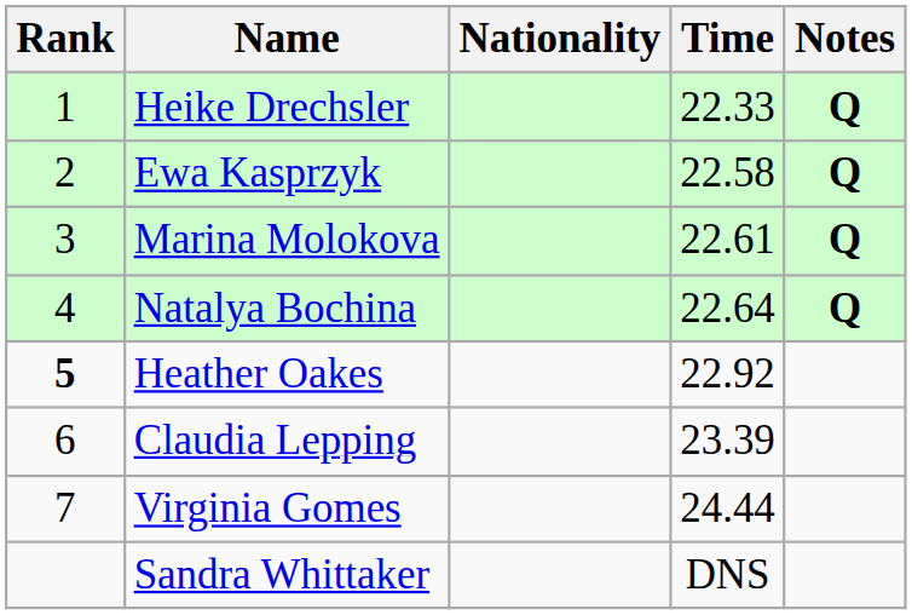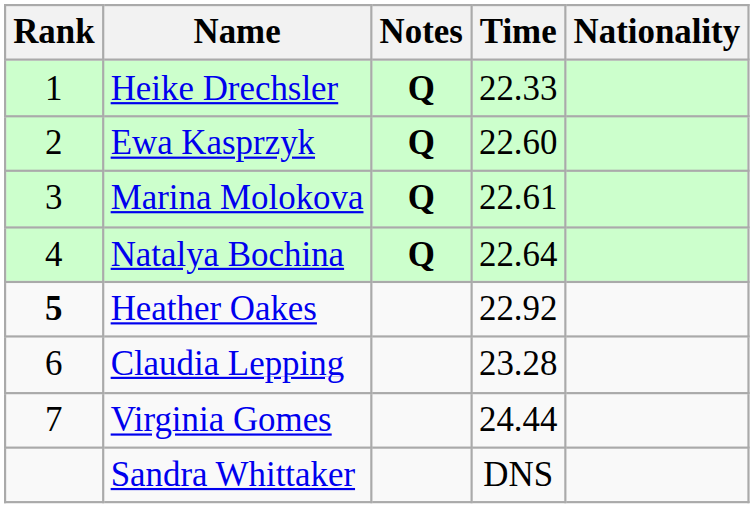 <table class="wikitable sortable" style="text-align:center">
 <tr>
 <th>Rank</th>
 <th>Name</th>
+<th>Notes</th>
+<th>Time</th>
 <th>Nationality</th>
-<th>Time</th>
-<th>Notes</th>
 </tr>
 <tr bgcolor=ccffcc>
 <td>1</td>
 <td align=left><a href='#'>Heike Drechsler</a></td>
+<td><strong>Q</strong></td>
+<td>22.33</td>
 <td align=left></td>
-<td>22.33</td>
-<td><strong>Q</strong></td>
 </tr>
 <tr bgcolor=ccffcc>
 <td>2</td>
 <td align=left><a href='#'>Ewa Kasprzyk</a></td>
+<td><strong>Q</strong></td>
+<td>22.60</td>
 <td align=left></td>
-<td>22.58</td>
-<td><strong>Q</strong></td>
 </tr>
 <tr bgcolor=ccffcc>
 <td>3</td>
 <td align=left><a href='#'>Marina Molokova</a></td>
+<td><strong>Q</strong></td>
+<td>22.61</td>
 <td align=left></td>
-<td>22.61</td>
-<td><strong>Q</strong></td>
 </tr>
 <tr bgcolor=ccffcc>
 <td>4</td>
 <td align=left><a href='#'>Natalya Bochina</a></td>
+<td><strong>Q</strong></td>
+<td>22.64</td>
 <td align=left></td>
-<td>22.64</td>
-<td><strong>Q</strong></td>
 </tr>
 <tr>
 <td><strong>5</strong></td>
 <td align=left><a href='#'>Heather Oakes</a></td>
+<td></td>
+<td>22.92</td>
 <td align=left></td>
-<td>22.92</td>
-<td></td>
 </tr>
 <tr>
 <td>6</td>
 <td align=left><a href='#'>Claudia Lepping</a></td>
+<td></td>
+<td>23.28</td>
 <td align=left></td>
-<td>23.39</td>
-<td></td>
 </tr>
 <tr>
 <td>7</td>
 <td align=left><a href='#'>Virginia Gomes</a></td>
+<td></td>
+<td>24.44</td>
 <td align=left></td>
-<td>24.44</td>
-<td></td>
 </tr>
 <tr>
 <td></td>
 <td align=left><a href='#'>Sandra Whittaker</a></td>
+<td></td>
+<td>DNS</td>
 <td align=left></td>
-<td>DNS</td>
-<td></td>
 </tr>
 </table>
